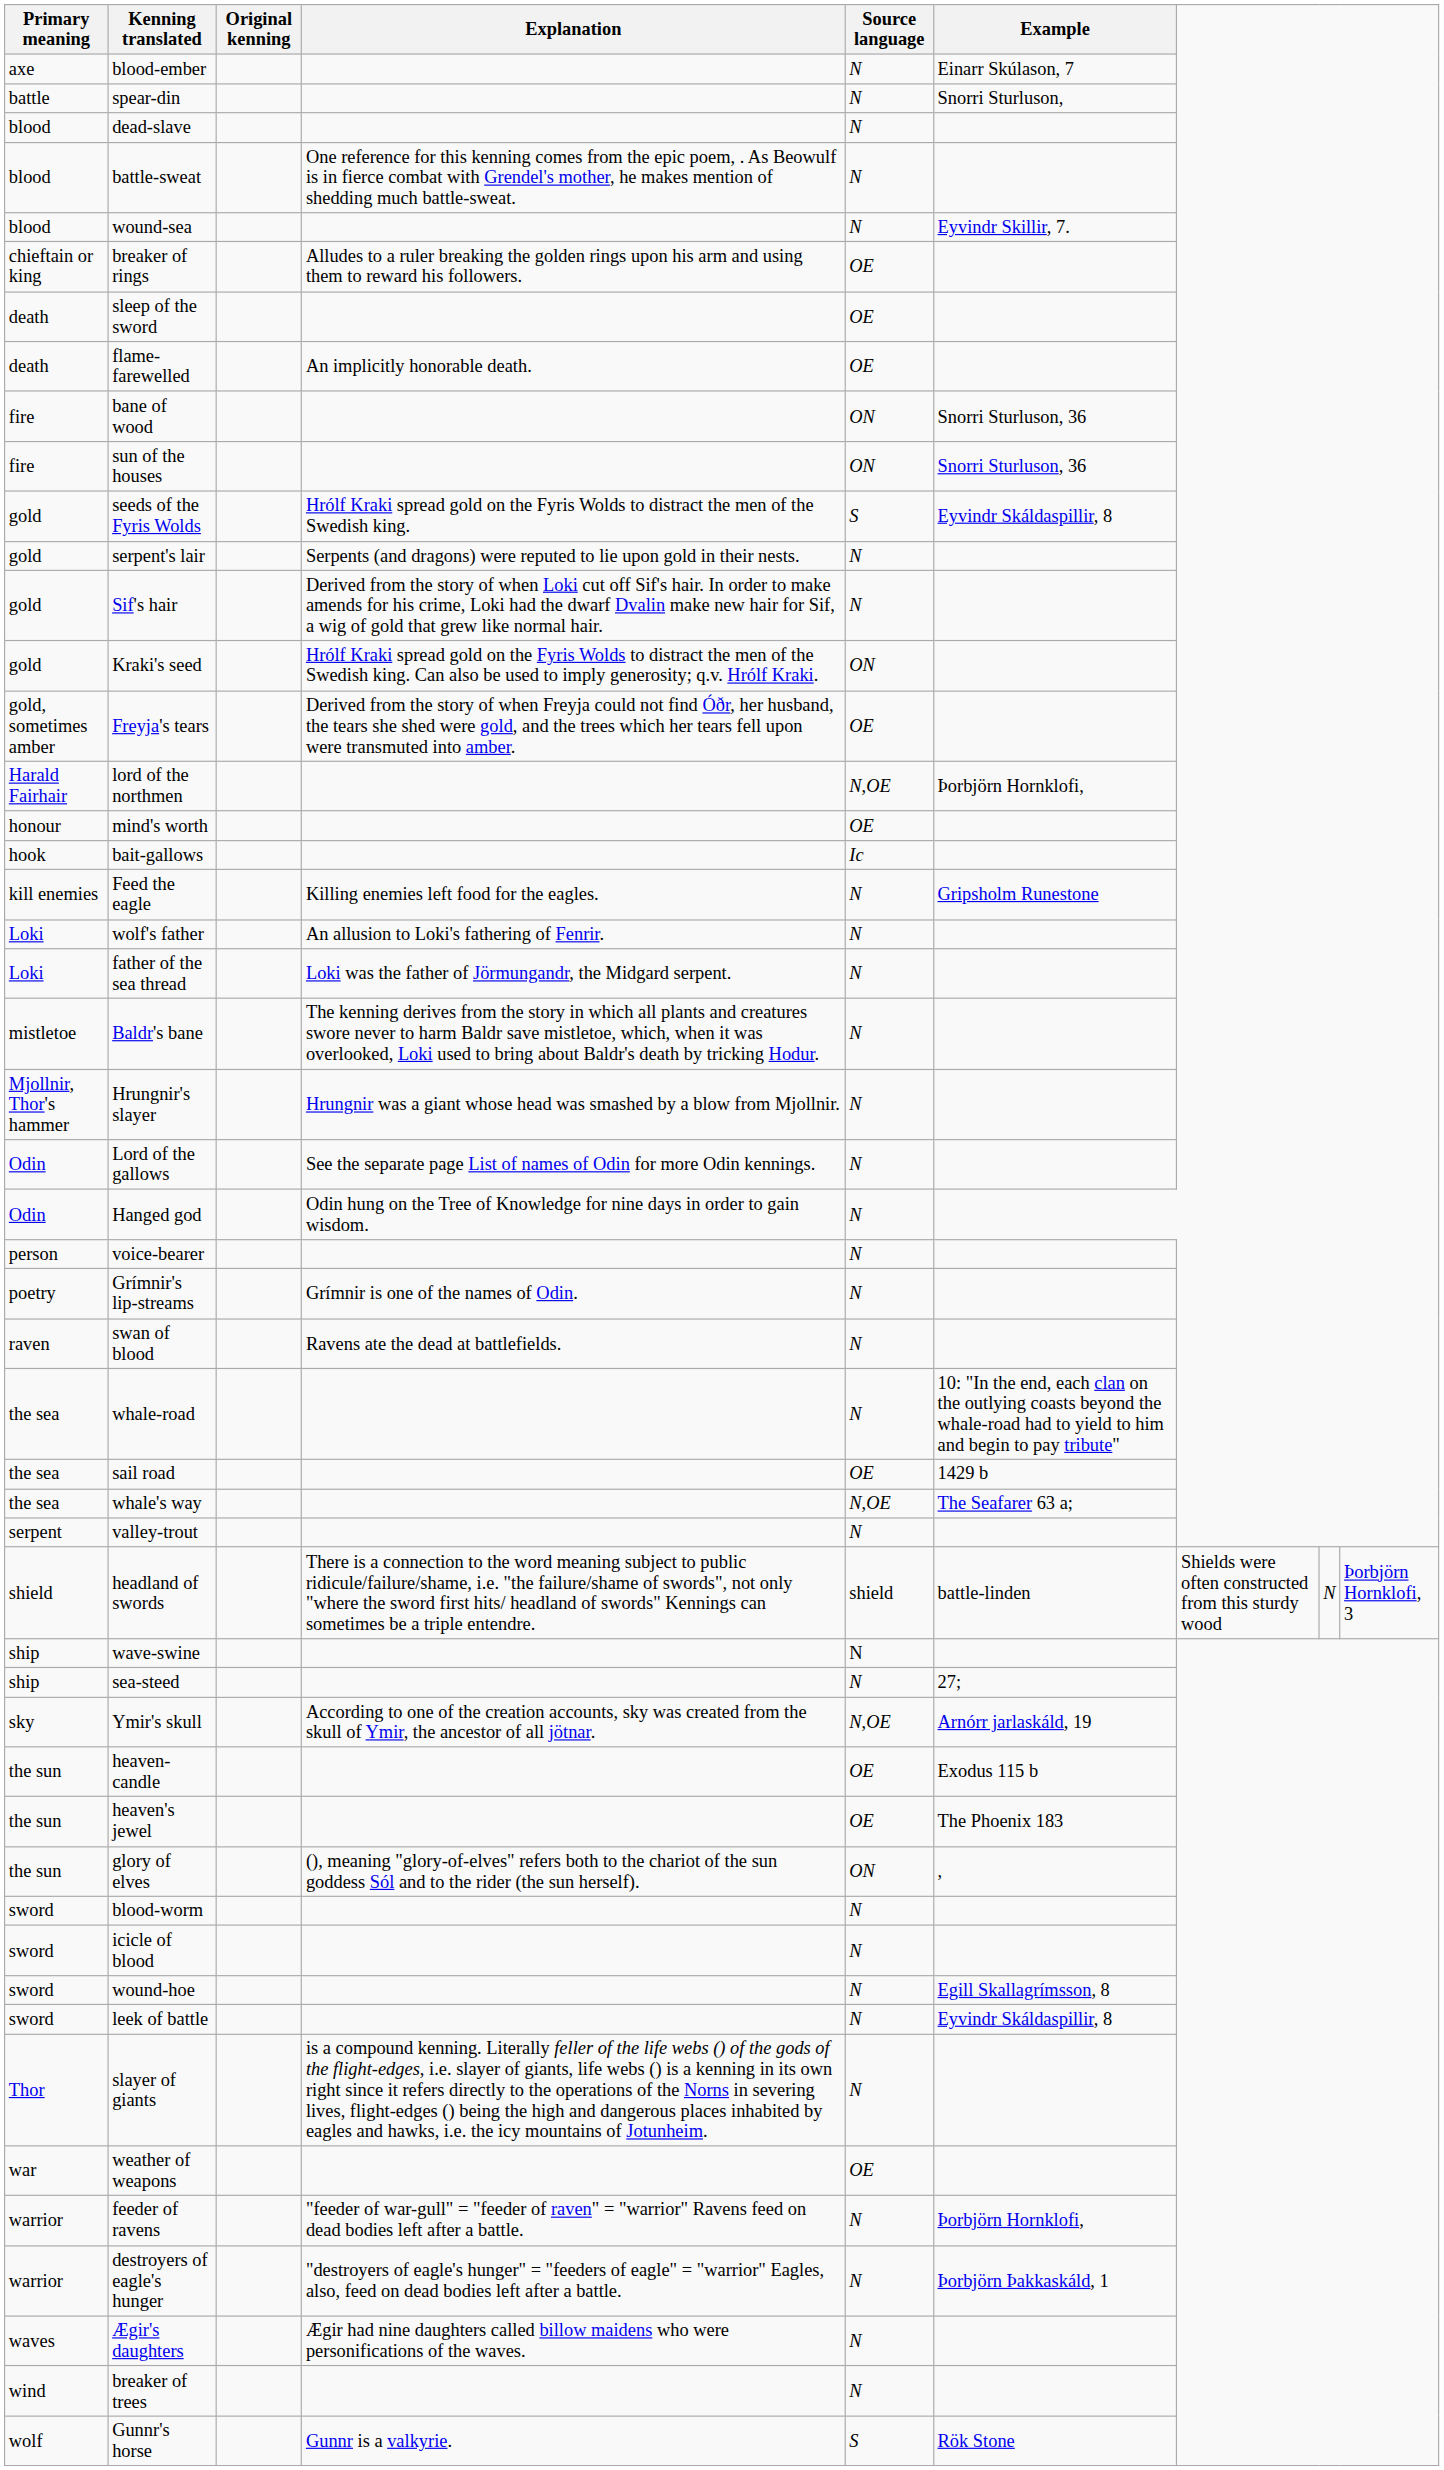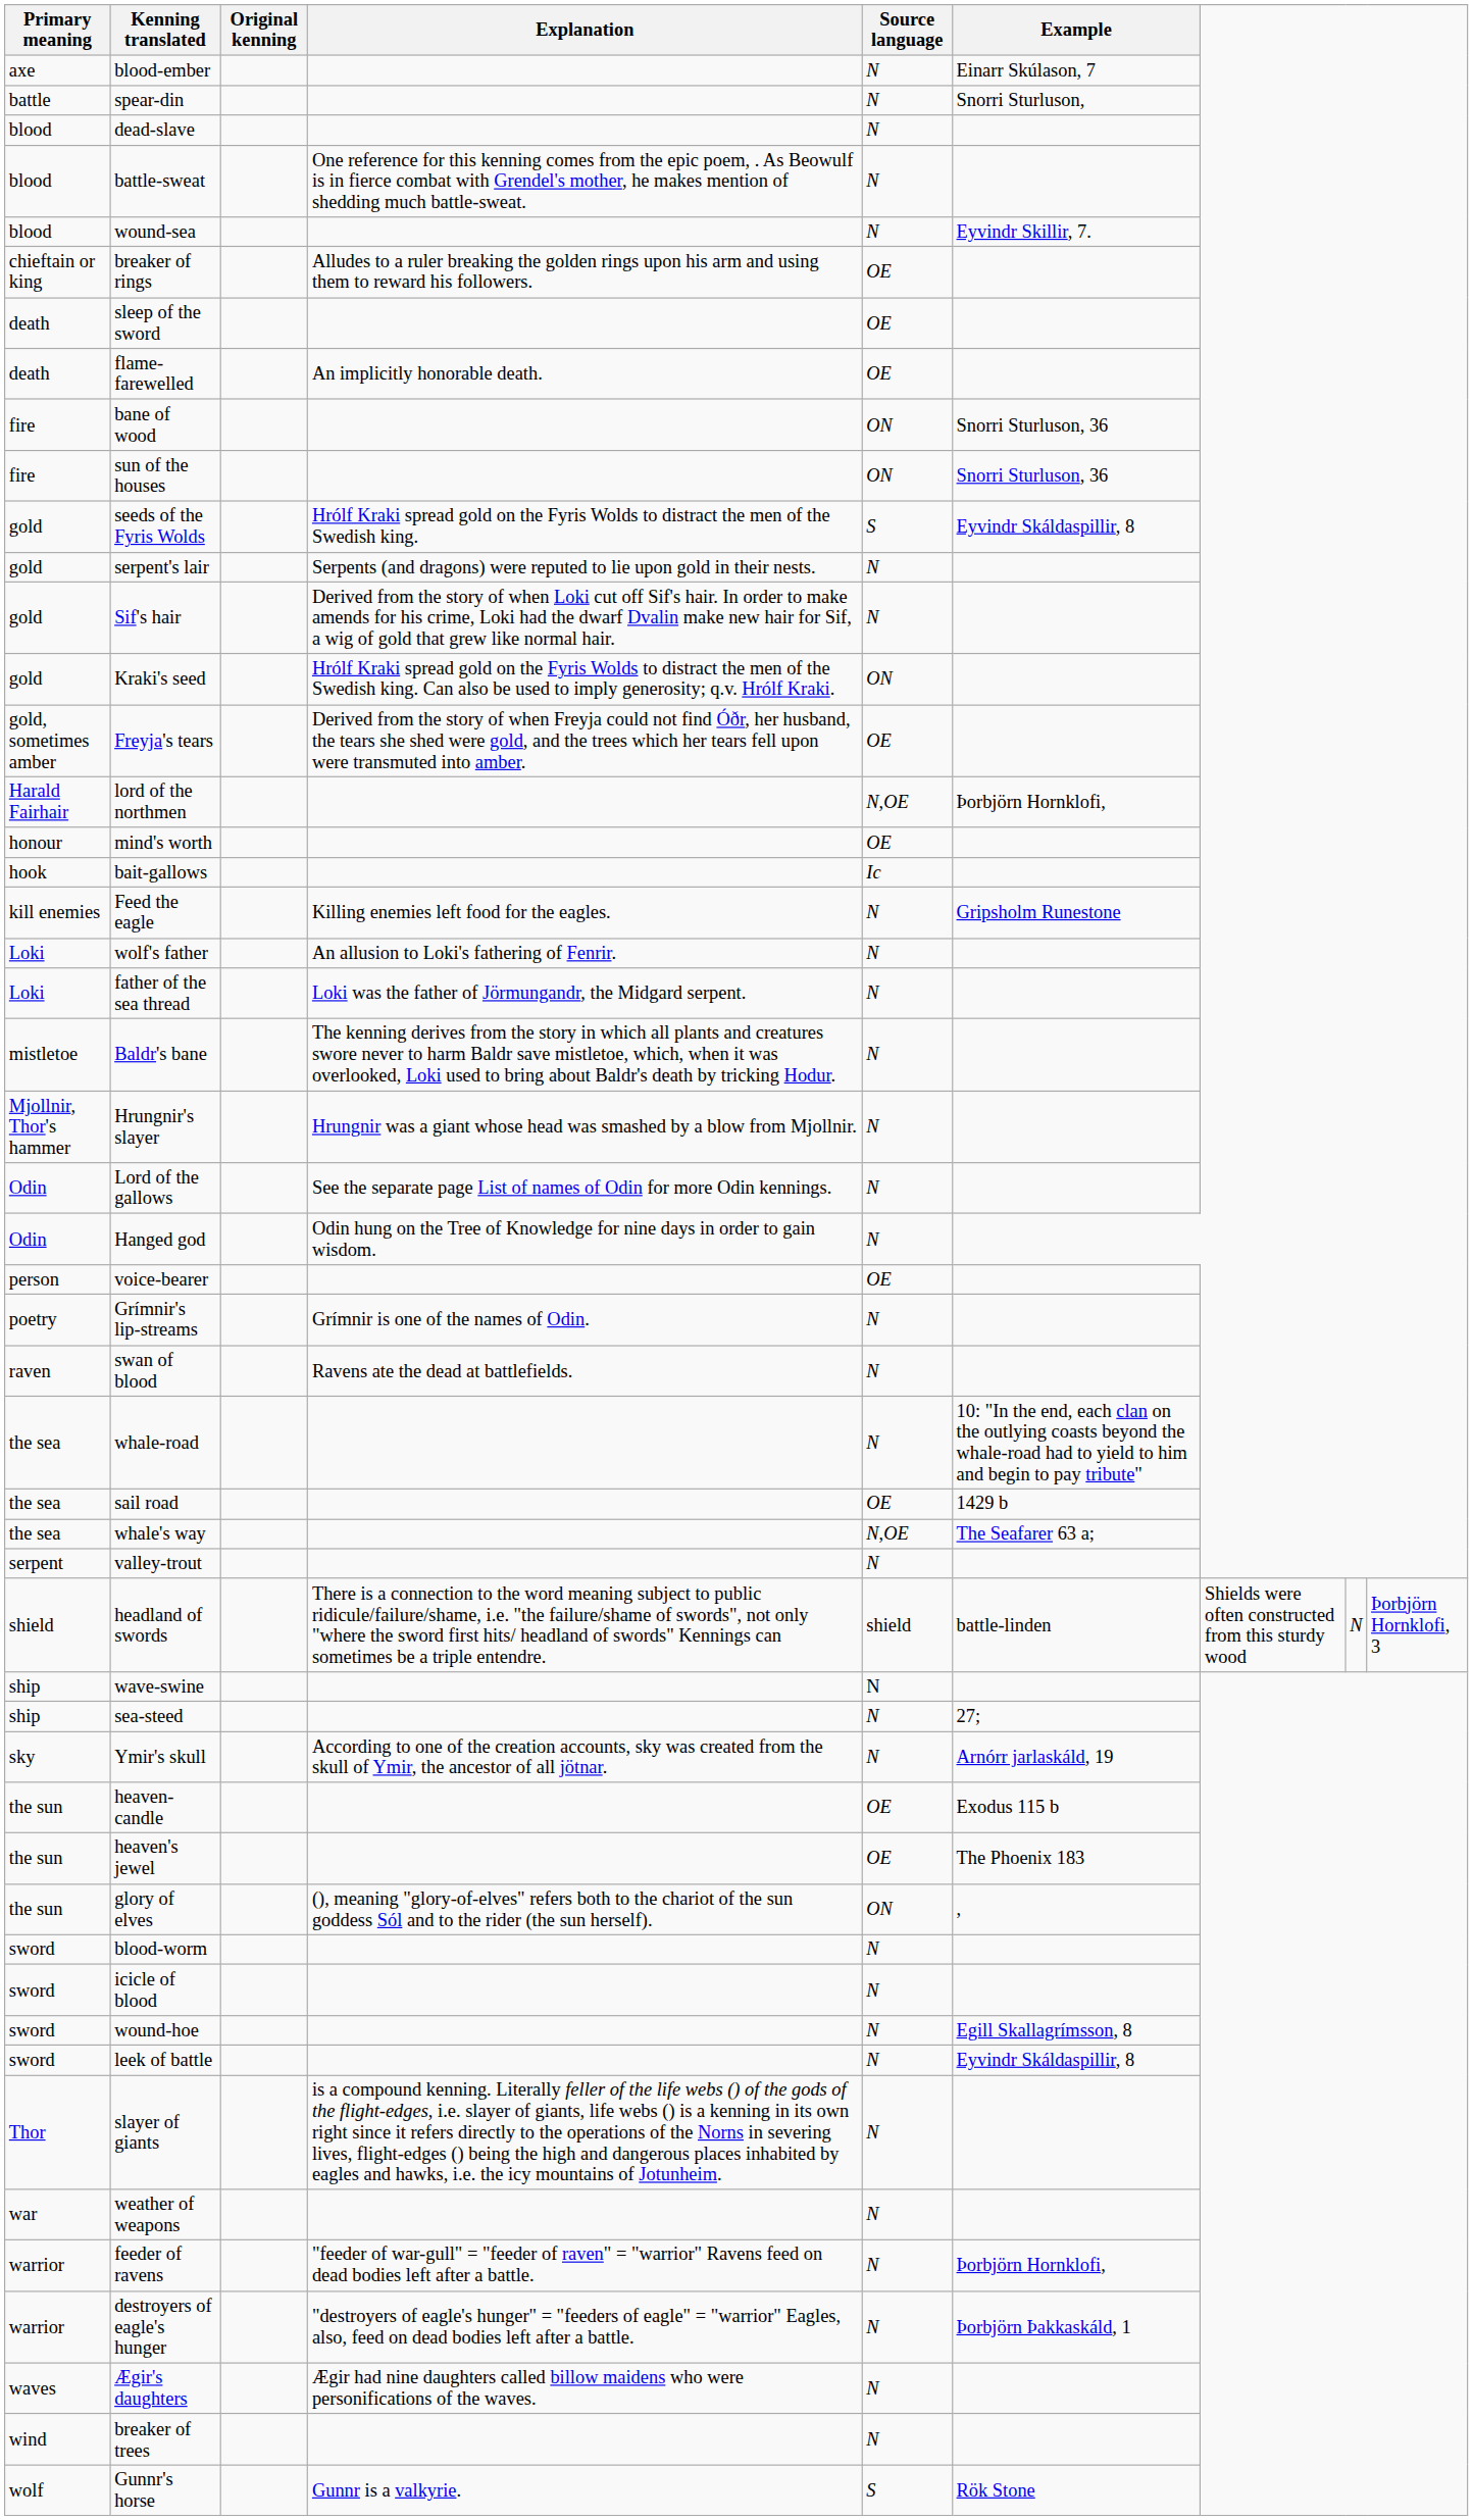 <table class="wikitable sortable">
 <tr>
 <th>Primary meaning</th>
 <th>Kenning translated</th>
 <th>Original kenning</th>
 <th>Explanation</th>
 <th>Source language</th>
 <th>Example</th>
 </tr>
 <tr>
 <td>axe</td>
 <td>blood-ember</td>
 <td></td>
 <td></td>
 <td><em>N</em></td>
 <td>Einarr Skúlason,  7</td>
 </tr>
 <tr>
 <td>battle</td>
 <td>spear-din</td>
 <td></td>
 <td></td>
 <td><em>N</em></td>
 <td>Snorri Sturluson, </td>
 </tr>
 <tr>
 <td>blood</td>
 <td>dead-slave</td>
 <td></td>
 <td></td>
 <td><em>N</em></td>
 <td></td>
 </tr>
 <tr>
 <td>blood</td>
 <td>battle-sweat</td>
 <td></td>
 <td>One reference for this kenning comes from the epic poem, . As Beowulf is in fierce combat with <a href='#'>Grendel's mother</a>, he makes mention of shedding much battle-sweat.</td>
 <td><em>N</em></td>
 <td></td>
 </tr>
 <tr>
 <td>blood</td>
 <td>wound-sea</td>
 <td></td>
 <td></td>
 <td><em>N</em></td>
 <td><a href='#'>Eyvindr Skillir</a>,  7.</td>
 </tr>
 <tr>
 <td>chieftain or king</td>
 <td>breaker of rings</td>
 <td></td>
 <td>Alludes to a ruler breaking the golden rings upon his arm and using them to reward his followers.</td>
 <td><em>OE</em></td>
 <td></td>
 </tr>
 <tr>
 <td>death</td>
 <td>sleep of the sword</td>
 <td></td>
 <td></td>
 <td><em>OE</em></td>
 <td></td>
 </tr>
 <tr>
 <td>death</td>
 <td>flame-farewelled</td>
 <td></td>
 <td>An implicitly honorable death.</td>
 <td><em>OE</em></td>
 <td></td>
 </tr>
 <tr>
 <td>fire</td>
 <td>bane of wood</td>
 <td></td>
 <td></td>
 <td><em>ON</em></td>
 <td>Snorri Sturluson,  36</td>
 </tr>
 <tr>
 <td>fire</td>
 <td>sun of the houses</td>
 <td></td>
 <td></td>
 <td><em>ON</em></td>
 <td><a href='#'>Snorri Sturluson</a>,  36</td>
 </tr>
 <tr>
 <td>gold</td>
 <td>seeds of the <a href='#'>Fyris Wolds</a></td>
 <td></td>
 <td><a href='#'>Hrólf Kraki</a> spread gold on the Fyris Wolds to distract the men of the Swedish king.</td>
 <td><em>S</em></td>
 <td><a href='#'>Eyvindr Skáldaspillir</a>,  8</td>
 </tr>
 <tr>
 <td>gold</td>
 <td>serpent's lair</td>
 <td></td>
 <td>Serpents (and dragons) were reputed to lie upon gold in their nests.</td>
 <td><em>N</em></td>
 <td></td>
 </tr>
 <tr>
 <td>gold</td>
 <td><a href='#'>Sif</a>'s hair</td>
 <td></td>
 <td>Derived from the story of when <a href='#'>Loki</a> cut off Sif's hair. In order to make amends for his crime, Loki had the dwarf <a href='#'>Dvalin</a> make new hair for Sif, a wig of gold that grew like normal hair.</td>
 <td><em>N</em></td>
 <td></td>
 </tr>
 <tr>
 <td>gold</td>
 <td>Kraki's seed</td>
 <td></td>
 <td><a href='#'>Hrólf Kraki</a> spread gold on the <a href='#'>Fyris Wolds</a> to distract the men of the Swedish king. Can also be used to imply generosity; q.v. <a href='#'>Hrólf Kraki</a>.</td>
 <td><em>ON</em></td>
 <td></td>
 </tr>
 <tr>
 <td>gold, sometimes amber</td>
 <td><a href='#'>Freyja</a>'s tears</td>
 <td></td>
 <td>Derived from the story of when Freyja could not find <a href='#'>Óðr</a>, her husband, the tears she shed were <a href='#'>gold</a>, and the trees which her tears fell upon were transmuted into <a href='#'>amber</a>.</td>
 <td><em>OE</em></td>
 <td></td>
 </tr>
 <tr>
 <td><a href='#'>Harald Fairhair</a></td>
 <td>lord of the northmen</td>
 <td></td>
 <td></td>
 <td><em>N</em>,<em>OE</em></td>
 <td>Þorbjörn Hornklofi, </td>
 </tr>
 <tr>
 <td>honour</td>
 <td>mind's worth</td>
 <td></td>
 <td></td>
 <td><em>OE</em></td>
 <td></td>
 </tr>
 <tr>
 <td>hook</td>
 <td>bait-gallows</td>
 <td></td>
 <td></td>
 <td><em>Ic</em></td>
 <td></td>
 </tr>
 <tr>
 <td>kill enemies</td>
 <td>Feed the eagle</td>
 <td></td>
 <td>Killing enemies left food for the eagles.</td>
 <td><em>N</em></td>
 <td><a href='#'>Gripsholm Runestone</a></td>
 </tr>
 <tr>
 <td><a href='#'>Loki</a></td>
 <td>wolf's father</td>
 <td></td>
 <td>An allusion to Loki's fathering of <a href='#'>Fenrir</a>.</td>
 <td><em>N</em></td>
 <td></td>
 </tr>
 <tr>
 <td><a href='#'>Loki</a></td>
 <td>father of the sea thread</td>
 <td></td>
 <td><a href='#'>Loki</a> was the father of <a href='#'>Jörmungandr</a>, the Midgard serpent.</td>
 <td><em>N</em></td>
 <td></td>
 </tr>
 <tr>
 <td>mistletoe</td>
 <td><a href='#'>Baldr</a>'s bane</td>
 <td></td>
 <td>The kenning derives from the story in which all plants and creatures swore never to harm Baldr save mistletoe, which, when it was overlooked, <a href='#'>Loki</a> used to bring about Baldr's death by tricking <a href='#'>Hodur</a>.</td>
 <td><em>N</em></td>
 <td></td>
 </tr>
 <tr>
 <td><a href='#'>Mjollnir</a>, <a href='#'>Thor</a>'s hammer</td>
 <td>Hrungnir's slayer</td>
 <td></td>
 <td><a href='#'>Hrungnir</a> was a giant whose head was smashed by a blow from Mjollnir.</td>
 <td><em>N</em></td>
 <td></td>
 </tr>
 <tr>
 <td><a href='#'>Odin</a></td>
 <td>Lord of the gallows</td>
 <td></td>
 <td>See the separate page <a href='#'>List of names of Odin</a> for more Odin kennings.</td>
 <td><em>N</em></td>
 <td></td>
 </tr>
 <tr>
 <td><a href='#'>Odin</a></td>
 <td>Hanged god</td>
 <td></td>
 <td>Odin hung on the Tree of Knowledge for nine days in order to gain wisdom.</td>
 <td><em>N</em></td>
 </tr>
 <tr>
 <td>person</td>
 <td>voice-bearer</td>
 <td></td>
 <td></td>
-<td><em>N</em></td>
+<td><em>OE</em></td>
 <td></td>
 </tr>
 <tr>
 <td>poetry</td>
 <td>Grímnir's lip-streams</td>
 <td></td>
 <td>Grímnir is one of the names of <a href='#'>Odin</a>.</td>
 <td><em>N</em></td>
 <td></td>
 </tr>
 <tr>
 <td>raven</td>
 <td>swan of blood</td>
 <td></td>
 <td>Ravens ate the dead at battlefields.</td>
 <td><em>N</em></td>
 <td></td>
 </tr>
 <tr>
 <td>the sea</td>
 <td>whale-road</td>
 <td></td>
 <td></td>
 <td><em>N</em></td>
 <td> 10: "In the end, each <a href='#'>clan</a> on the outlying coasts beyond the whale-road had to yield to him and begin to pay <a href='#'>tribute</a>"</td>
 </tr>
 <tr>
 <td>the sea</td>
 <td>sail road</td>
 <td></td>
 <td></td>
 <td><em>OE</em></td>
 <td> 1429 b</td>
 </tr>
 <tr>
 <td>the sea</td>
 <td>whale's way</td>
 <td></td>
 <td></td>
 <td><em>N</em>,<em>OE</em></td>
 <td><a href='#'>The Seafarer</a> 63 a; </td>
 </tr>
 <tr>
 <td>serpent</td>
 <td>valley-trout</td>
 <td></td>
 <td></td>
 <td><em>N</em></td>
 <td></td>
 </tr>
 <tr>
 <td>shield</td>
 <td>headland of swords</td>
 <td></td>
 <td>There is a connection to the word  meaning subject to public ridicule/failure/shame, i.e. "the failure/shame of swords", not only "where the sword first hits/ headland of swords" Kennings can sometimes be a triple entendre.</td>
 <td>shield</td>
 <td>battle-linden</td>
 <td>Shields were often constructed from this sturdy wood</td>
 <td><em>N</em></td>
 <td><a href='#'>Þorbjörn Hornklofi</a>,  3</td>
 </tr>
 <tr>
 <td>ship</td>
 <td>wave-swine</td>
 <td></td>
 <td></td>
 <td>N</td>
 <td></td>
 </tr>
 <tr>
 <td>ship</td>
 <td>sea-steed</td>
 <td></td>
 <td></td>
 <td><em>N</em></td>
 <td> 27; </td>
 </tr>
 <tr>
 <td>sky</td>
 <td>Ymir's skull</td>
 <td></td>
 <td>According to one of the creation accounts, sky was created from the skull of <a href='#'>Ymir</a>, the ancestor of all <a href='#'>jötnar</a>.</td>
-<td><em>N</em>,<em>OE</em></td>
+<td><em>N</em></td>
 <td><a href='#'>Arnórr jarlaskáld</a>,  19</td>
 </tr>
 <tr>
 <td>the sun</td>
 <td>heaven-candle</td>
 <td></td>
 <td></td>
 <td><em>OE</em></td>
 <td>Exodus 115 b</td>
 </tr>
 <tr>
 <td>the sun</td>
 <td>heaven's jewel</td>
 <td></td>
 <td></td>
 <td><em>OE</em></td>
 <td>The Phoenix 183</td>
 </tr>
 <tr>
 <td>the sun</td>
 <td>glory of elves</td>
 <td></td>
 <td> (), meaning "glory-of-elves" refers both to the chariot of the sun goddess <a href='#'>Sól</a> and to the rider (the sun herself).</td>
 <td><em>ON</em></td>
 <td>, </td>
 </tr>
 <tr>
 <td>sword</td>
 <td>blood-worm</td>
 <td></td>
 <td></td>
 <td><em>N</em></td>
 <td></td>
 </tr>
 <tr>
 <td>sword</td>
 <td>icicle of blood</td>
 <td></td>
 <td></td>
 <td><em>N</em></td>
 <td></td>
 </tr>
 <tr>
 <td>sword</td>
 <td>wound-hoe</td>
 <td></td>
 <td></td>
 <td><em>N</em></td>
 <td><a href='#'>Egill Skallagrímsson</a>,  8</td>
 </tr>
 <tr>
 <td>sword</td>
 <td>leek of battle</td>
 <td></td>
 <td></td>
 <td><em>N</em></td>
 <td><a href='#'>Eyvindr Skáldaspillir</a>,  8</td>
 </tr>
 <tr>
 <td><a href='#'>Thor</a></td>
 <td>slayer of giants</td>
 <td></td>
 <td> is a compound kenning. Literally <em>feller of the life webs () of the gods of the flight-edges</em>, i.e. slayer of giants, life webs () is a kenning in its own right since it refers directly to the operations of the <a href='#'>Norns</a> in severing lives, flight-edges () being the high and dangerous places inhabited by eagles and hawks, i.e. the icy mountains of <a href='#'>Jotunheim</a>.</td>
 <td><em>N</em></td>
 <td></td>
 </tr>
 <tr>
 <td>war</td>
 <td>weather of weapons</td>
 <td></td>
 <td></td>
-<td><em>OE</em></td>
+<td><em>N</em></td>
 <td></td>
 </tr>
 <tr>
 <td>warrior</td>
 <td>feeder of ravens</td>
 <td></td>
 <td>"feeder of war-gull" = "feeder of <a href='#'>raven</a>" = "warrior" Ravens feed on dead bodies left after a battle.</td>
 <td><em>N</em></td>
 <td><a href='#'>Þorbjörn Hornklofi</a>, </td>
 </tr>
 <tr>
 <td>warrior</td>
 <td>destroyers of eagle's hunger</td>
 <td></td>
 <td>"destroyers of eagle's hunger" = "feeders of eagle" = "warrior" Eagles, also, feed on dead bodies left after a battle.</td>
 <td><em>N</em></td>
 <td><a href='#'>Þorbjörn Þakkaskáld</a>,  1</td>
 </tr>
 <tr>
 <td>waves</td>
 <td><a href='#'>Ægir's daughters</a></td>
 <td></td>
 <td>Ægir had nine daughters called <a href='#'>billow maidens</a> who were personifications of the waves.</td>
 <td><em>N</em></td>
 <td></td>
 </tr>
 <tr>
 <td>wind</td>
 <td>breaker of trees</td>
 <td></td>
 <td></td>
 <td><em>N</em></td>
 <td></td>
 </tr>
 <tr>
 <td>wolf</td>
 <td>Gunnr's horse</td>
 <td></td>
 <td><a href='#'>Gunnr</a> is a <a href='#'>valkyrie</a>.</td>
 <td><em>S</em></td>
 <td><a href='#'>Rök Stone</a><br></td>
 </tr>
 </table>
